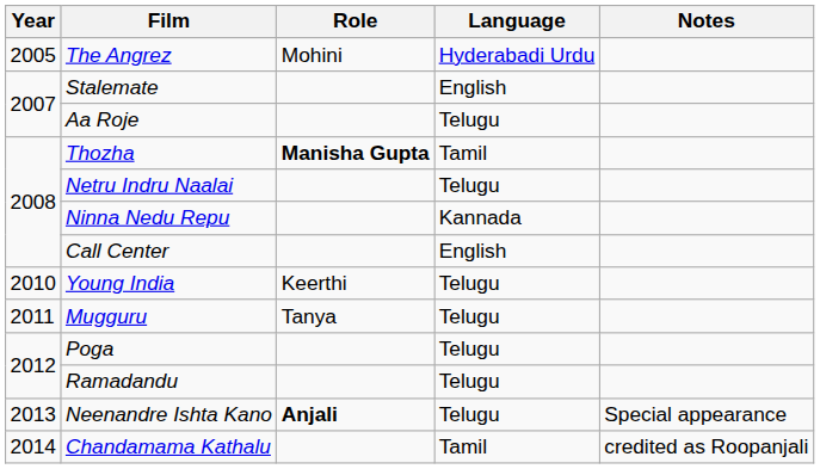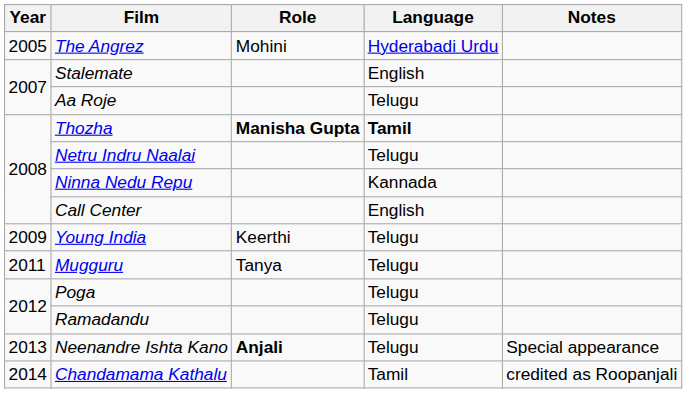 <table class="wikitable">
 <tr style="background:#ccc; text-align:center;">
 <th>Year</th>
 <th>Film</th>
 <th>Role</th>
 <th>Language</th>
 <th>Notes</th>
 </tr>
 <tr>
 <td>2005</td>
 <td><em><a href='#'>The Angrez</a></em></td>
 <td>Mohini</td>
 <td><a href='#'>Hyderabadi Urdu</a></td>
 <td></td>
 </tr>
 <tr>
 <td rowspan="2">2007</td>
 <td><em>Stalemate</em></td>
 <td></td>
 <td>English</td>
 <td></td>
 </tr>
 <tr>
 <td><em>Aa Roje</em></td>
 <td></td>
 <td>Telugu</td>
 <td></td>
 </tr>
 <tr>
 <td rowspan="4">2008</td>
 <td><em><a href='#'>Thozha</a></em></td>
 <td><strong>Manisha Gupta</strong></td>
-<td>Tamil</td>
+<td><strong>Tamil</strong></td>
 <td></td>
 </tr>
 <tr>
 <td><em><a href='#'>Netru Indru Naalai</a></em></td>
 <td></td>
 <td>Telugu</td>
 <td></td>
 </tr>
 <tr>
 <td><em><a href='#'>Ninna Nedu Repu</a></em></td>
 <td></td>
 <td>Kannada</td>
 <td></td>
 </tr>
 <tr>
 <td><em>Call Center</em></td>
 <td></td>
 <td>English</td>
 <td></td>
 </tr>
 <tr>
-<td>2010</td>
+<td>2009</td>
 <td><em><a href='#'>Young India</a></em></td>
 <td>Keerthi</td>
 <td>Telugu</td>
 <td></td>
 </tr>
 <tr>
 <td>2011</td>
 <td><em><a href='#'>Mugguru</a></em></td>
 <td>Tanya</td>
 <td>Telugu</td>
 <td></td>
 </tr>
 <tr>
 <td rowspan="2">2012</td>
 <td><em>Poga</em></td>
 <td></td>
 <td>Telugu</td>
 <td></td>
 </tr>
 <tr>
 <td><em>Ramadandu</em></td>
 <td></td>
 <td>Telugu</td>
 <td></td>
 </tr>
 <tr>
 <td>2013</td>
 <td><em>Neenandre Ishta Kano</em></td>
 <td><strong>Anjali</strong></td>
 <td>Telugu</td>
 <td>Special appearance</td>
 </tr>
 <tr>
 <td>2014</td>
 <td><em><a href='#'>Chandamama Kathalu</a></em></td>
 <td></td>
 <td>Tamil</td>
 <td>credited as Roopanjali</td>
 </tr>
 </table>
